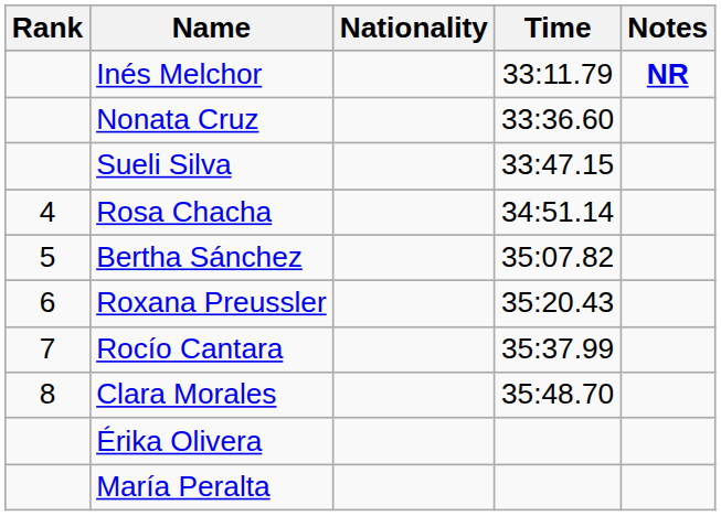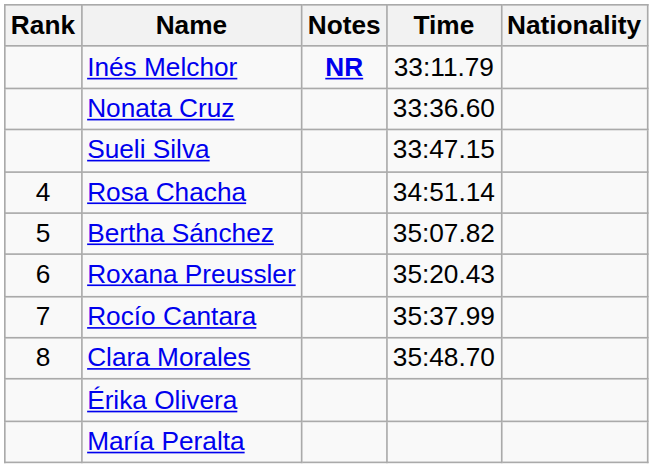 <table class="wikitable sortable" style="text-align:center">
 <tr>
 <th>Rank</th>
 <th>Name</th>
+<th>Notes</th>
+<th>Time</th>
 <th>Nationality</th>
-<th>Time</th>
-<th>Notes</th>
 </tr>
 <tr>
 <td></td>
 <td align=left><a href='#'>Inés Melchor</a></td>
+<td><strong><a href='#'>NR</a></strong></td>
+<td>33:11.79</td>
 <td align=left></td>
-<td>33:11.79</td>
-<td><strong><a href='#'>NR</a></strong></td>
 </tr>
 <tr>
 <td></td>
 <td align=left><a href='#'>Nonata Cruz</a></td>
+<td></td>
+<td>33:36.60</td>
 <td align=left></td>
-<td>33:36.60</td>
-<td></td>
 </tr>
 <tr>
 <td></td>
 <td align=left><a href='#'>Sueli Silva</a></td>
+<td></td>
+<td>33:47.15</td>
 <td align=left></td>
-<td>33:47.15</td>
-<td></td>
 </tr>
 <tr>
 <td>4</td>
 <td align=left><a href='#'>Rosa Chacha</a></td>
+<td></td>
+<td>34:51.14</td>
 <td align=left></td>
-<td>34:51.14</td>
-<td></td>
 </tr>
 <tr>
 <td>5</td>
 <td align=left><a href='#'>Bertha Sánchez</a></td>
+<td></td>
+<td>35:07.82</td>
 <td align=left></td>
-<td>35:07.82</td>
-<td></td>
 </tr>
 <tr>
 <td>6</td>
 <td align=left><a href='#'>Roxana Preussler</a></td>
+<td></td>
+<td>35:20.43</td>
 <td align=left></td>
-<td>35:20.43</td>
-<td></td>
 </tr>
 <tr>
 <td>7</td>
 <td align=left><a href='#'>Rocío Cantara</a></td>
+<td></td>
+<td>35:37.99</td>
 <td align=left></td>
-<td>35:37.99</td>
-<td></td>
 </tr>
 <tr>
 <td>8</td>
 <td align=left><a href='#'>Clara Morales</a></td>
+<td></td>
+<td>35:48.70</td>
 <td align=left></td>
-<td>35:48.70</td>
-<td></td>
 </tr>
 <tr>
 <td></td>
 <td align=left><a href='#'>Érika Olivera</a></td>
-<td align=left></td>
 <td></td>
 <td></td>
+<td align=left></td>
 </tr>
 <tr>
 <td></td>
 <td align=left><a href='#'>María Peralta</a></td>
-<td align=left></td>
 <td></td>
 <td></td>
+<td align=left></td>
 </tr>
 </table>
